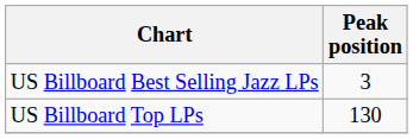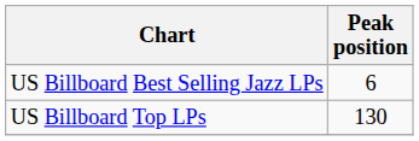 <table class="wikitable">
 <tr>
 <th>Chart</th>
 <th>Peak<br>position</th>
 </tr>
 <tr>
 <td>US <a href='#'>Billboard</a> <a href='#'>Best Selling Jazz LPs</a></td>
-<td align="center">3</td>
+<td align="center">6</td>
 </tr>
 <tr>
 <td>US <a href='#'>Billboard</a> <a href='#'>Top LPs</a></td>
 <td align="center">130</td>
 </tr>
 <tr>
 </tr>
 </table>
